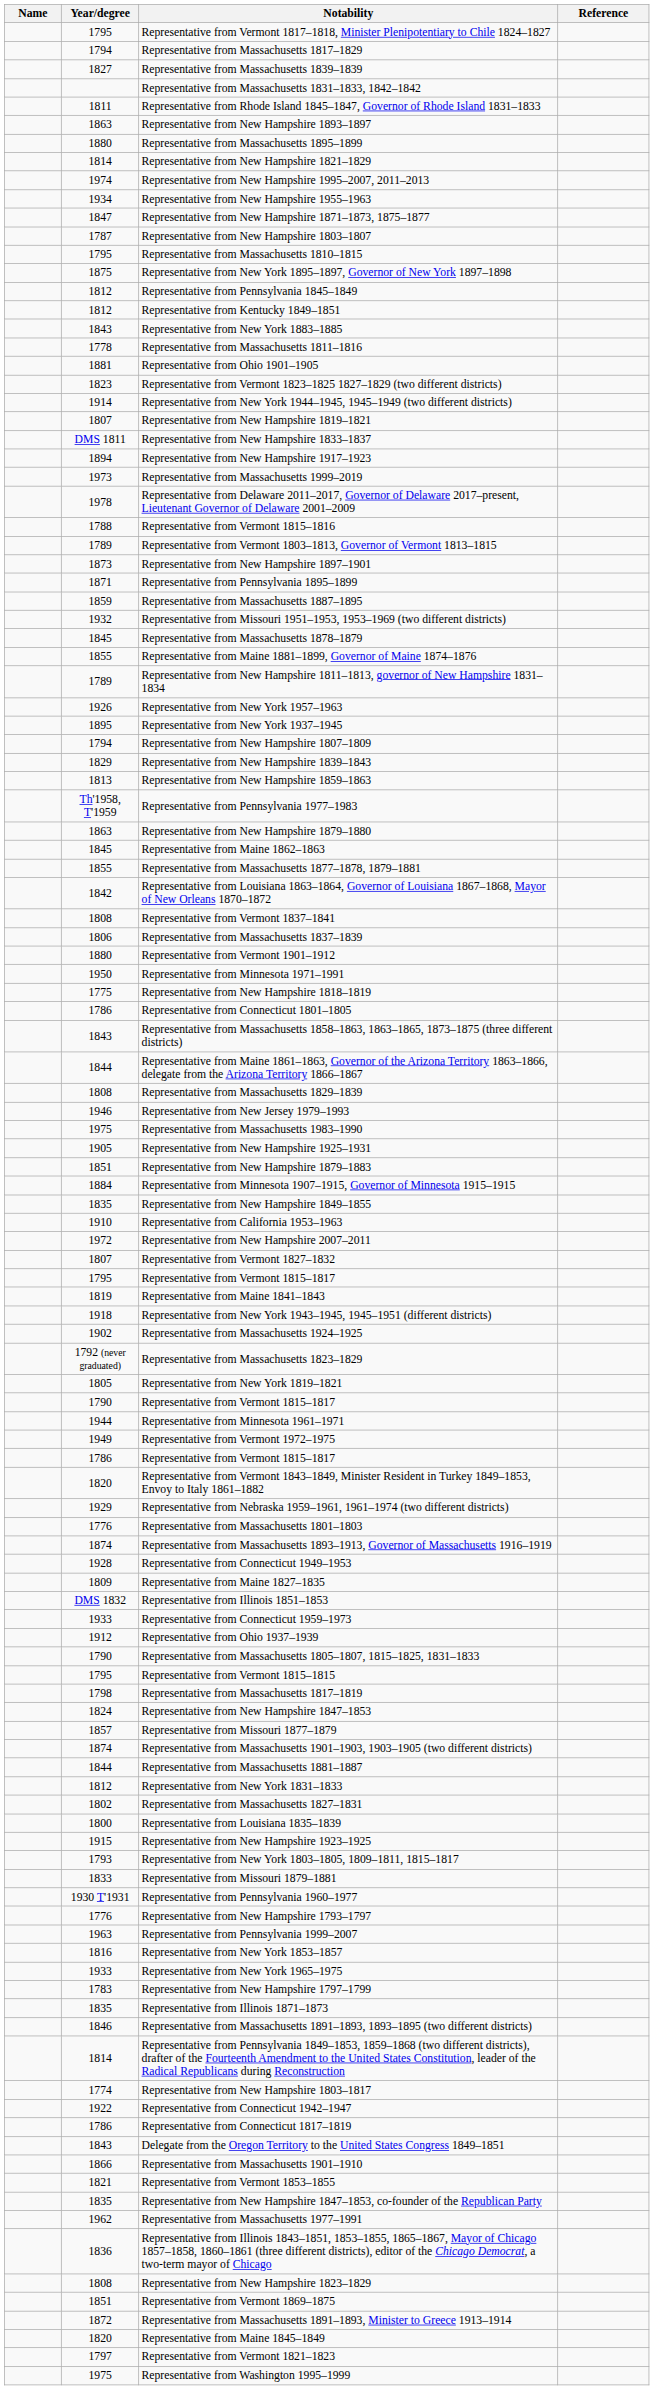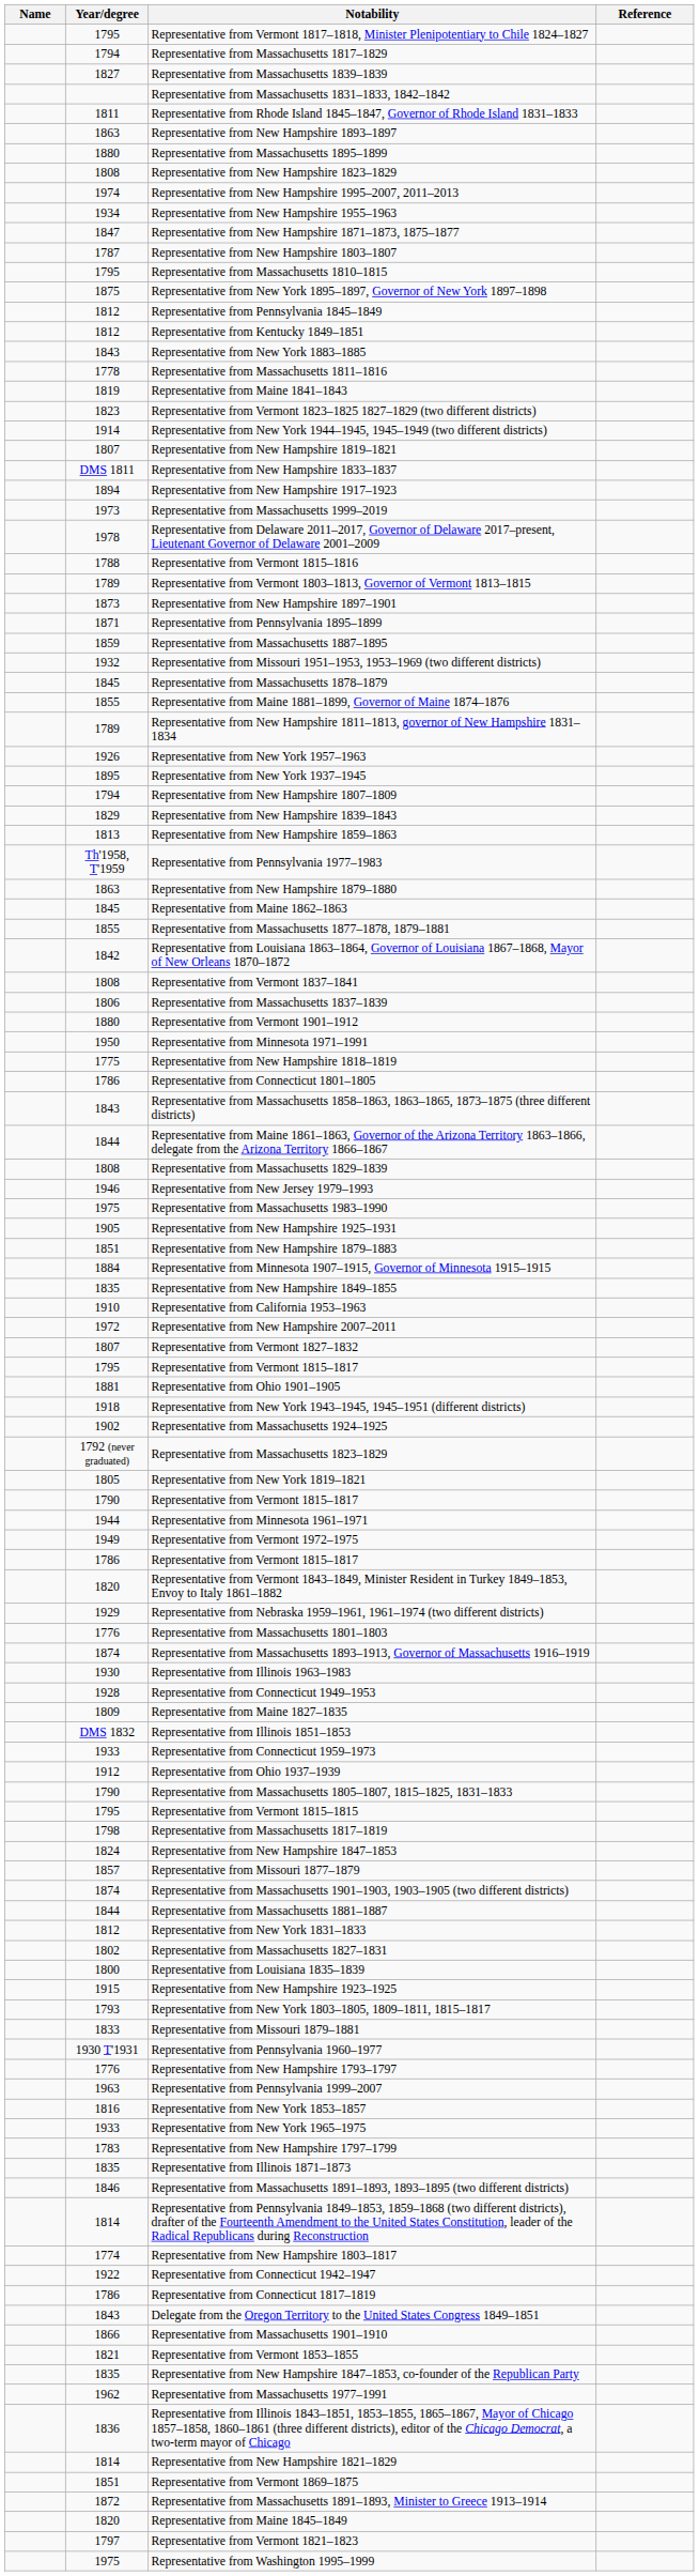 <table class="wikitable sortable" style="width:100%">
 <tr>
 <th style="width:*;">Name</th>
 <th style="width:12%;">Year/degree</th>
 <th style="width:65%;" class="unsortable">Notability</th>
 <th style="width:*;" class="unsortable">Reference</th>
 </tr>
 <tr>
 <td></td>
 <td style="text-align:center;">1795</td>
 <td>Representative from Vermont 1817–1818, <a href='#'>Minister Plenipotentiary to Chile</a> 1824–1827</td>
 <td style="text-align:center;"></td>
 </tr>
 <tr>
 <td></td>
 <td style="text-align:center;">1794</td>
 <td>Representative from Massachusetts 1817–1829</td>
 <td style="text-align:center;"></td>
 </tr>
 <tr>
 <td></td>
 <td style="text-align:center;">1827</td>
 <td>Representative from Massachusetts 1839–1839</td>
 <td style="text-align:center;"></td>
 </tr>
 <tr>
 <td></td>
 <td style="text-align:center;"></td>
 <td>Representative from Massachusetts 1831–1833, 1842–1842</td>
 <td style="text-align:center;"></td>
 </tr>
 <tr>
 <td></td>
 <td style="text-align:center;">1811</td>
 <td>Representative from Rhode Island 1845–1847, <a href='#'>Governor of Rhode Island</a> 1831–1833</td>
 <td style="text-align:center;"></td>
 </tr>
 <tr>
 <td></td>
 <td style="text-align:center;">1863</td>
 <td>Representative from New Hampshire 1893–1897</td>
 <td style="text-align:center;"></td>
 </tr>
 <tr>
 <td></td>
 <td style="text-align:center;">1880</td>
 <td>Representative from Massachusetts 1895–1899</td>
 <td style="text-align:center;"></td>
 </tr>
 <tr>
 <td></td>
-<td style="text-align:center;">1814</td>
-<td>Representative from New Hampshire 1821–1829</td>
+<td style="text-align:center;">1808</td>
+<td>Representative from New Hampshire 1823–1829</td>
 <td style="text-align:center;"></td>
 </tr>
 <tr>
 <td></td>
 <td style="text-align:center;">1974</td>
 <td>Representative from New Hampshire 1995–2007, 2011–2013</td>
 <td style="text-align:center;"></td>
 </tr>
 <tr>
 <td></td>
 <td style="text-align:center;">1934</td>
 <td>Representative from New Hampshire 1955–1963</td>
 <td style="text-align:center;"></td>
 </tr>
 <tr>
 <td></td>
 <td style="text-align:center;">1847</td>
 <td>Representative from New Hampshire 1871–1873, 1875–1877</td>
 <td style="text-align:center;"></td>
 </tr>
 <tr>
 <td></td>
 <td style="text-align:center;">1787</td>
 <td>Representative from New Hampshire 1803–1807</td>
 <td style="text-align:center;"></td>
 </tr>
 <tr>
 <td></td>
 <td style="text-align:center;">1795</td>
 <td>Representative from Massachusetts 1810–1815</td>
 <td style="text-align:center;"></td>
 </tr>
 <tr>
 <td></td>
 <td style="text-align:center;">1875</td>
 <td>Representative from New York 1895–1897, <a href='#'>Governor of New York</a> 1897–1898</td>
 <td style="text-align:center;"></td>
 </tr>
 <tr>
 <td></td>
 <td style="text-align:center;">1812</td>
 <td>Representative from Pennsylvania 1845–1849</td>
 <td style="text-align:center;"></td>
 </tr>
 <tr>
 <td></td>
 <td style="text-align:center;">1812</td>
 <td>Representative from Kentucky 1849–1851</td>
 <td style="text-align:center;"></td>
 </tr>
 <tr>
 <td></td>
 <td style="text-align:center;">1843</td>
 <td>Representative from New York 1883–1885</td>
 <td style="text-align:center;"></td>
 </tr>
 <tr>
 <td></td>
 <td style="text-align:center;">1778</td>
 <td>Representative from Massachusetts 1811–1816</td>
 <td style="text-align:center;"></td>
 </tr>
 <tr>
 <td></td>
-<td style="text-align:center;">1881</td>
-<td>Representative from Ohio 1901–1905</td>
+<td style="text-align:center;">1819</td>
+<td>Representative from Maine 1841–1843</td>
 <td style="text-align:center;"></td>
 </tr>
 <tr>
 <td></td>
 <td style="text-align:center;">1823</td>
 <td>Representative from Vermont 1823–1825 1827–1829 (two different districts)</td>
 <td style="text-align:center;"></td>
 </tr>
 <tr>
 <td></td>
 <td style="text-align:center;">1914</td>
 <td>Representative from New York 1944–1945, 1945–1949 (two different districts)</td>
 <td style="text-align:center;"></td>
 </tr>
 <tr>
 <td></td>
 <td style="text-align:center;">1807</td>
 <td>Representative from New Hampshire 1819–1821</td>
 <td style="text-align:center;"></td>
 </tr>
 <tr>
 <td></td>
 <td style="text-align:center;"><a href='#'>DMS</a> 1811</td>
 <td>Representative from New Hampshire 1833–1837</td>
 <td style="text-align:center;"></td>
 </tr>
 <tr>
 <td></td>
 <td style="text-align:center;">1894</td>
 <td>Representative from New Hampshire 1917–1923</td>
 <td style="text-align:center;"></td>
 </tr>
 <tr>
 <td></td>
 <td style="text-align:center;">1973</td>
 <td>Representative from Massachusetts 1999–2019</td>
 <td style="text-align:center;"></td>
 </tr>
 <tr>
 <td></td>
 <td style="text-align:center;">1978</td>
 <td>Representative from Delaware 2011–2017, <a href='#'>Governor of Delaware</a> 2017–present, <a href='#'>Lieutenant Governor of Delaware</a> 2001–2009</td>
 <td style="text-align:center;"></td>
 </tr>
 <tr>
 <td></td>
 <td style="text-align:center;">1788</td>
 <td>Representative from Vermont 1815–1816</td>
 <td style="text-align:center;"></td>
 </tr>
 <tr>
 <td></td>
 <td style="text-align:center;">1789</td>
 <td>Representative from Vermont 1803–1813, <a href='#'>Governor of Vermont</a> 1813–1815</td>
 <td style="text-align:center;"></td>
 </tr>
 <tr>
 <td></td>
 <td style="text-align:center;">1873</td>
 <td>Representative from New Hampshire 1897–1901</td>
 <td style="text-align:center;"></td>
 </tr>
 <tr>
 <td></td>
 <td style="text-align:center;">1871</td>
 <td>Representative from Pennsylvania 1895–1899</td>
 <td style="text-align:center;"></td>
 </tr>
 <tr>
 <td></td>
 <td style="text-align:center;">1859</td>
 <td>Representative from Massachusetts 1887–1895</td>
 <td style="text-align:center;"></td>
 </tr>
 <tr>
 <td></td>
 <td style="text-align:center;">1932</td>
 <td>Representative from Missouri 1951–1953, 1953–1969 (two different districts)</td>
 <td style="text-align:center;"></td>
 </tr>
 <tr>
 <td></td>
 <td style="text-align:center;">1845</td>
 <td>Representative from Massachusetts 1878–1879</td>
 <td style="text-align:center;"></td>
 </tr>
 <tr>
 <td></td>
 <td style="text-align:center;">1855</td>
 <td>Representative from Maine 1881–1899, <a href='#'>Governor of Maine</a> 1874–1876</td>
 <td style="text-align:center;"></td>
 </tr>
 <tr>
 <td></td>
 <td style="text-align:center;">1789</td>
 <td>Representative from New Hampshire 1811–1813, <a href='#'>governor of New Hampshire</a> 1831–1834</td>
 <td style="text-align:center;"></td>
 </tr>
 <tr>
 <td></td>
 <td style="text-align:center;">1926</td>
 <td>Representative from New York 1957–1963</td>
 <td style="text-align:center;"></td>
 </tr>
 <tr>
 <td></td>
 <td style="text-align:center;">1895</td>
 <td>Representative from New York 1937–1945</td>
 <td style="text-align:center;"></td>
 </tr>
 <tr>
 <td></td>
 <td style="text-align:center;">1794</td>
 <td>Representative from New Hampshire 1807–1809</td>
 <td style="text-align:center;"></td>
 </tr>
 <tr>
 <td></td>
 <td style="text-align:center;">1829</td>
 <td>Representative from New Hampshire 1839–1843</td>
 <td style="text-align:center;"></td>
 </tr>
 <tr>
 <td></td>
 <td style="text-align:center;">1813</td>
 <td>Representative from New Hampshire 1859–1863</td>
 <td style="text-align:center;"></td>
 </tr>
 <tr>
 <td></td>
 <td style="text-align:center;"><a href='#'>Th</a>'1958, <a href='#'>T</a>'1959</td>
 <td>Representative from Pennsylvania 1977–1983</td>
 <td style="text-align:center;"></td>
 </tr>
 <tr>
 <td></td>
 <td style="text-align:center;">1863</td>
 <td>Representative from New Hampshire 1879–1880</td>
 <td style="text-align:center;"></td>
 </tr>
 <tr>
 <td></td>
 <td style="text-align:center;">1845</td>
 <td>Representative from Maine 1862–1863</td>
 <td style="text-align:center;"></td>
 </tr>
 <tr>
 <td></td>
 <td style="text-align:center;">1855</td>
 <td>Representative from Massachusetts 1877–1878, 1879–1881</td>
 <td style="text-align:center;"></td>
 </tr>
 <tr>
 <td></td>
 <td style="text-align:center;">1842</td>
 <td>Representative from Louisiana 1863–1864, <a href='#'>Governor of Louisiana</a> 1867–1868, <a href='#'>Mayor of New Orleans</a> 1870–1872</td>
 <td style="text-align:center;"></td>
 </tr>
 <tr>
 <td></td>
 <td style="text-align:center;">1808</td>
 <td>Representative from Vermont 1837–1841</td>
 <td style="text-align:center;"></td>
 </tr>
 <tr>
 <td></td>
 <td style="text-align:center;">1806</td>
 <td>Representative from Massachusetts 1837–1839</td>
 <td style="text-align:center;"></td>
 </tr>
 <tr>
 <td></td>
 <td style="text-align:center;">1880</td>
 <td>Representative from Vermont 1901–1912</td>
 <td style="text-align:center;"></td>
 </tr>
 <tr>
 <td></td>
 <td style="text-align:center;">1950</td>
 <td>Representative from Minnesota 1971–1991</td>
 <td style="text-align:center;"></td>
 </tr>
 <tr>
 <td></td>
 <td style="text-align:center;">1775</td>
 <td>Representative from New Hampshire 1818–1819</td>
 <td style="text-align:center;"></td>
 </tr>
 <tr>
 <td></td>
 <td style="text-align:center;">1786</td>
 <td>Representative from Connecticut 1801–1805</td>
 <td style="text-align:center;"></td>
 </tr>
 <tr>
 <td></td>
 <td style="text-align:center;">1843</td>
 <td>Representative from Massachusetts 1858–1863, 1863–1865, 1873–1875 (three different districts)</td>
 <td style="text-align:center;"></td>
 </tr>
 <tr>
 <td></td>
 <td style="text-align:center;">1844</td>
 <td>Representative from Maine 1861–1863, <a href='#'>Governor of the Arizona Territory</a> 1863–1866, delegate from the <a href='#'>Arizona Territory</a> 1866–1867</td>
 <td style="text-align:center;"></td>
 </tr>
 <tr>
 <td></td>
 <td style="text-align:center;">1808</td>
 <td>Representative from Massachusetts 1829–1839</td>
 <td style="text-align:center;"></td>
 </tr>
 <tr>
 <td></td>
 <td style="text-align:center;">1946</td>
 <td>Representative from New Jersey 1979–1993</td>
 <td style="text-align:center;"></td>
 </tr>
 <tr>
 <td></td>
 <td style="text-align:center;">1975</td>
 <td>Representative from Massachusetts 1983–1990</td>
 <td style="text-align:center;"></td>
 </tr>
 <tr>
 <td></td>
 <td style="text-align:center;">1905</td>
 <td>Representative from New Hampshire 1925–1931</td>
 <td style="text-align:center;"></td>
 </tr>
 <tr>
 <td></td>
 <td style="text-align:center;">1851</td>
 <td>Representative from New Hampshire 1879–1883</td>
 <td style="text-align:center;"></td>
 </tr>
 <tr>
 <td></td>
 <td style="text-align:center;">1884</td>
 <td>Representative from Minnesota 1907–1915, <a href='#'>Governor of Minnesota</a> 1915–1915</td>
 <td style="text-align:center;"></td>
 </tr>
 <tr>
 <td></td>
 <td style="text-align:center;">1835</td>
 <td>Representative from New Hampshire 1849–1855</td>
 <td style="text-align:center;"></td>
 </tr>
 <tr>
 <td></td>
 <td style="text-align:center;">1910</td>
 <td>Representative from California 1953–1963</td>
 <td style="text-align:center;"></td>
 </tr>
 <tr>
 <td></td>
 <td style="text-align:center;">1972</td>
 <td>Representative from New Hampshire 2007–2011</td>
 <td style="text-align:center;"></td>
 </tr>
 <tr>
 <td></td>
 <td style="text-align:center;">1807</td>
 <td>Representative from Vermont 1827–1832</td>
 <td style="text-align:center;"></td>
 </tr>
 <tr>
 <td></td>
 <td style="text-align:center;">1795</td>
 <td>Representative from Vermont 1815–1817</td>
 <td style="text-align:center;"></td>
 </tr>
 <tr>
 <td></td>
-<td style="text-align:center;">1819</td>
-<td>Representative from Maine 1841–1843</td>
+<td style="text-align:center;">1881</td>
+<td>Representative from Ohio 1901–1905</td>
 <td style="text-align:center;"></td>
 </tr>
 <tr>
 <td></td>
 <td style="text-align:center;">1918</td>
 <td>Representative from New York 1943–1945, 1945–1951 (different districts)</td>
 <td style="text-align:center;"></td>
 </tr>
 <tr>
 <td></td>
 <td style="text-align:center;">1902</td>
 <td>Representative from Massachusetts 1924–1925</td>
 <td style="text-align:center;"></td>
 </tr>
 <tr>
 <td></td>
 <td style="text-align:center;">1792 <small>(never graduated)</small></td>
 <td>Representative from Massachusetts 1823–1829</td>
 <td style="text-align:center;"></td>
 </tr>
 <tr>
 <td></td>
 <td style="text-align:center;">1805</td>
 <td>Representative from New York 1819–1821</td>
 <td style="text-align:center;"></td>
 </tr>
 <tr>
 <td></td>
 <td style="text-align:center;">1790</td>
 <td>Representative from Vermont 1815–1817</td>
 <td style="text-align:center;"></td>
 </tr>
 <tr>
 <td></td>
 <td style="text-align:center;">1944</td>
 <td>Representative from Minnesota 1961–1971</td>
 <td style="text-align:center;"></td>
 </tr>
 <tr>
 <td></td>
 <td style="text-align:center;">1949</td>
 <td>Representative from Vermont 1972–1975</td>
 <td style="text-align:center;"></td>
 </tr>
 <tr>
 <td></td>
 <td style="text-align:center;">1786</td>
 <td>Representative from Vermont 1815–1817</td>
 <td style="text-align:center;"></td>
 </tr>
 <tr>
 <td></td>
 <td style="text-align:center;">1820</td>
 <td>Representative from Vermont 1843–1849, Minister Resident in Turkey 1849–1853, Envoy to Italy 1861–1882</td>
 <td style="text-align:center;"></td>
 </tr>
 <tr>
 <td></td>
 <td style="text-align:center;">1929</td>
 <td>Representative from Nebraska 1959–1961, 1961–1974 (two different districts)</td>
 <td style="text-align:center;"></td>
 </tr>
 <tr>
 <td></td>
 <td style="text-align:center;">1776</td>
 <td>Representative from Massachusetts 1801–1803</td>
 <td style="text-align:center;"></td>
 </tr>
 <tr>
 <td></td>
 <td style="text-align:center;">1874</td>
 <td>Representative from Massachusetts 1893–1913, <a href='#'>Governor of Massachusetts</a> 1916–1919</td>
+<td style="text-align:center;"></td>
+</tr>
+<tr>
+<td></td>
+<td style="text-align:center;">1930</td>
+<td>Representative from Illinois 1963–1983</td>
 <td style="text-align:center;"></td>
 </tr>
 <tr>
 <td></td>
 <td style="text-align:center;">1928</td>
 <td>Representative from Connecticut 1949–1953</td>
 <td style="text-align:center;"></td>
 </tr>
 <tr>
 <td></td>
 <td style="text-align:center;">1809</td>
 <td>Representative from Maine 1827–1835</td>
 <td style="text-align:center;"></td>
 </tr>
 <tr>
 <td></td>
 <td style="text-align:center;"><a href='#'>DMS</a> 1832</td>
 <td>Representative from Illinois 1851–1853</td>
 <td style="text-align:center;"></td>
 </tr>
 <tr>
 <td></td>
 <td style="text-align:center;">1933</td>
 <td>Representative from Connecticut 1959–1973</td>
 <td style="text-align:center;"></td>
 </tr>
 <tr>
 <td></td>
 <td style="text-align:center;">1912</td>
 <td>Representative from Ohio 1937–1939</td>
 <td style="text-align:center;"></td>
 </tr>
 <tr>
 <td></td>
 <td style="text-align:center;">1790</td>
 <td>Representative from Massachusetts 1805–1807, 1815–1825, 1831–1833</td>
 <td style="text-align:center;"></td>
 </tr>
 <tr>
 <td></td>
 <td style="text-align:center;">1795</td>
 <td>Representative from Vermont 1815–1815</td>
 <td style="text-align:center;"></td>
 </tr>
 <tr>
 <td></td>
 <td style="text-align:center;">1798</td>
 <td>Representative from Massachusetts 1817–1819</td>
 <td style="text-align:center;"></td>
 </tr>
 <tr>
 <td></td>
 <td style="text-align:center;">1824</td>
 <td>Representative from New Hampshire 1847–1853</td>
 <td style="text-align:center;"></td>
 </tr>
 <tr>
 <td></td>
 <td style="text-align:center;">1857</td>
 <td>Representative from Missouri 1877–1879</td>
 <td style="text-align:center;"></td>
 </tr>
 <tr>
 <td></td>
 <td style="text-align:center;">1874</td>
 <td>Representative from Massachusetts 1901–1903, 1903–1905 (two different districts)</td>
 <td style="text-align:center;"></td>
 </tr>
 <tr>
 <td></td>
 <td style="text-align:center;">1844</td>
 <td>Representative from Massachusetts 1881–1887</td>
 <td style="text-align:center;"></td>
 </tr>
 <tr>
 <td></td>
 <td style="text-align:center;">1812</td>
 <td>Representative from New York 1831–1833</td>
 <td style="text-align:center;"></td>
 </tr>
 <tr>
 <td></td>
 <td style="text-align:center;">1802</td>
 <td>Representative from Massachusetts 1827–1831</td>
 <td style="text-align:center;"></td>
 </tr>
 <tr>
 <td></td>
 <td style="text-align:center;">1800</td>
 <td>Representative from Louisiana 1835–1839</td>
 <td style="text-align:center;"></td>
 </tr>
 <tr>
 <td></td>
 <td style="text-align:center;">1915</td>
 <td>Representative from New Hampshire 1923–1925</td>
 <td style="text-align:center;"></td>
 </tr>
 <tr>
 <td></td>
 <td style="text-align:center;">1793</td>
 <td>Representative from New York 1803–1805, 1809–1811, 1815–1817</td>
 <td style="text-align:center;"></td>
 </tr>
 <tr>
 <td></td>
 <td style="text-align:center;">1833</td>
 <td>Representative from Missouri 1879–1881</td>
 <td style="text-align:center;"></td>
 </tr>
 <tr>
 <td></td>
 <td style="text-align:center;">1930 <a href='#'>T</a>'1931</td>
 <td>Representative from Pennsylvania 1960–1977</td>
 <td style="text-align:center;"></td>
 </tr>
 <tr>
 <td></td>
 <td style="text-align:center;">1776</td>
 <td>Representative from New Hampshire 1793–1797</td>
 <td style="text-align:center;"></td>
 </tr>
 <tr>
 <td></td>
 <td style="text-align:center;">1963</td>
 <td>Representative from Pennsylvania 1999–2007</td>
 <td style="text-align:center;"></td>
 </tr>
 <tr>
 <td></td>
 <td style="text-align:center;">1816</td>
 <td>Representative from New York 1853–1857</td>
 <td style="text-align:center;"></td>
 </tr>
 <tr>
 <td></td>
 <td style="text-align:center;">1933</td>
 <td>Representative from New York 1965–1975</td>
 <td style="text-align:center;"></td>
 </tr>
 <tr>
 <td></td>
 <td style="text-align:center;">1783</td>
 <td>Representative from New Hampshire 1797–1799</td>
 <td style="text-align:center;"></td>
 </tr>
 <tr>
 <td></td>
 <td style="text-align:center;">1835</td>
 <td>Representative from Illinois 1871–1873</td>
 <td style="text-align:center;"></td>
 </tr>
 <tr>
 <td></td>
 <td style="text-align:center;">1846</td>
 <td>Representative from Massachusetts 1891–1893, 1893–1895 (two different districts)</td>
 <td style="text-align:center;"></td>
 </tr>
 <tr>
 <td></td>
 <td style="text-align:center;">1814</td>
 <td>Representative from Pennsylvania 1849–1853, 1859–1868 (two different districts), drafter of the <a href='#'>Fourteenth Amendment to the United States Constitution</a>, leader of the <a href='#'>Radical Republicans</a> during <a href='#'>Reconstruction</a></td>
 <td style="text-align:center;"></td>
 </tr>
 <tr>
 <td></td>
 <td style="text-align:center;">1774</td>
 <td>Representative from New Hampshire 1803–1817</td>
 <td style="text-align:center;"></td>
 </tr>
 <tr>
 <td></td>
 <td style="text-align:center;">1922</td>
 <td>Representative from Connecticut 1942–1947</td>
 <td style="text-align:center;"></td>
 </tr>
 <tr>
 <td></td>
 <td style="text-align:center;">1786</td>
 <td>Representative from Connecticut 1817–1819</td>
 <td style="text-align:center;"></td>
 </tr>
 <tr>
 <td></td>
 <td style="text-align:center;">1843</td>
 <td>Delegate from the <a href='#'>Oregon Territory</a> to the <a href='#'>United States Congress</a> 1849–1851</td>
 <td style="text-align:center;"></td>
 </tr>
 <tr>
 <td></td>
 <td style="text-align:center;">1866</td>
 <td>Representative from Massachusetts 1901–1910</td>
 <td style="text-align:center;"></td>
 </tr>
 <tr>
 <td></td>
 <td style="text-align:center;">1821</td>
 <td>Representative from Vermont 1853–1855</td>
 <td style="text-align:center;"></td>
 </tr>
 <tr>
 <td></td>
 <td style="text-align:center;">1835</td>
 <td>Representative from New Hampshire 1847–1853, co-founder of the <a href='#'>Republican Party</a></td>
 <td style="text-align:center;"></td>
 </tr>
 <tr>
 <td></td>
 <td style="text-align:center;">1962</td>
 <td>Representative from Massachusetts 1977–1991</td>
 <td style="text-align:center;"></td>
 </tr>
 <tr>
 <td></td>
 <td style="text-align:center;">1836</td>
 <td>Representative from Illinois 1843–1851, 1853–1855, 1865–1867, <a href='#'>Mayor of Chicago</a> 1857–1858, 1860–1861 (three different districts), editor of the <em><a href='#'>Chicago Democrat</a></em>, a two-term mayor of <a href='#'>Chicago</a></td>
 <td style="text-align:center;"></td>
 </tr>
 <tr>
 <td></td>
-<td style="text-align:center;">1808</td>
-<td>Representative from New Hampshire 1823–1829</td>
+<td style="text-align:center;">1814</td>
+<td>Representative from New Hampshire 1821–1829</td>
 <td style="text-align:center;"></td>
 </tr>
 <tr>
 <td></td>
 <td style="text-align:center;">1851</td>
 <td>Representative from Vermont 1869–1875</td>
 <td style="text-align:center;"></td>
 </tr>
 <tr>
 <td></td>
 <td style="text-align:center;">1872</td>
 <td>Representative from Massachusetts 1891–1893, <a href='#'>Minister to Greece</a> 1913–1914</td>
 <td style="text-align:center;"></td>
 </tr>
 <tr>
 <td></td>
 <td style="text-align:center;">1820</td>
 <td>Representative from Maine 1845–1849</td>
 <td style="text-align:center;"></td>
 </tr>
 <tr>
 <td></td>
 <td style="text-align:center;">1797</td>
 <td>Representative from Vermont 1821–1823</td>
 <td style="text-align:center;"></td>
 </tr>
 <tr>
 <td></td>
 <td style="text-align:center;">1975</td>
 <td>Representative from Washington 1995–1999</td>
 <td style="text-align:center;"></td>
 </tr>
 </table>
